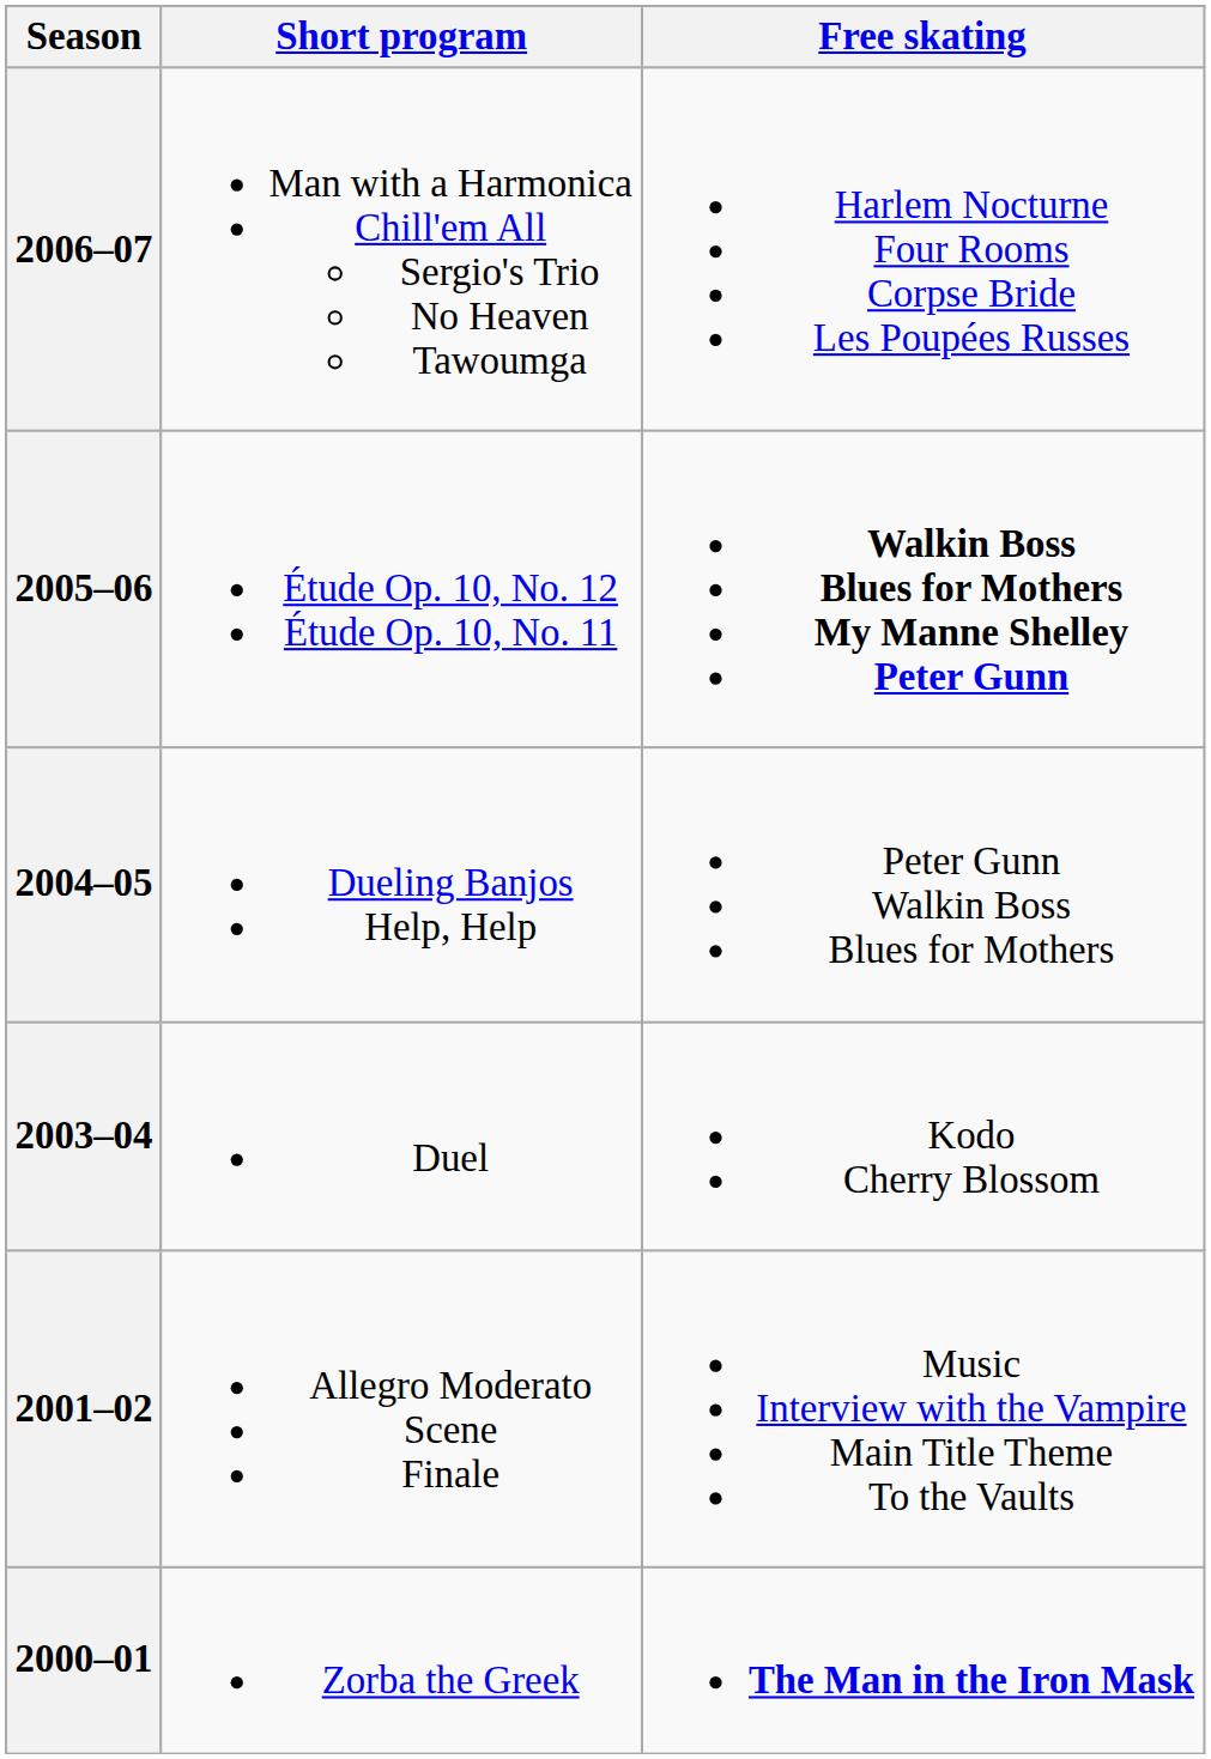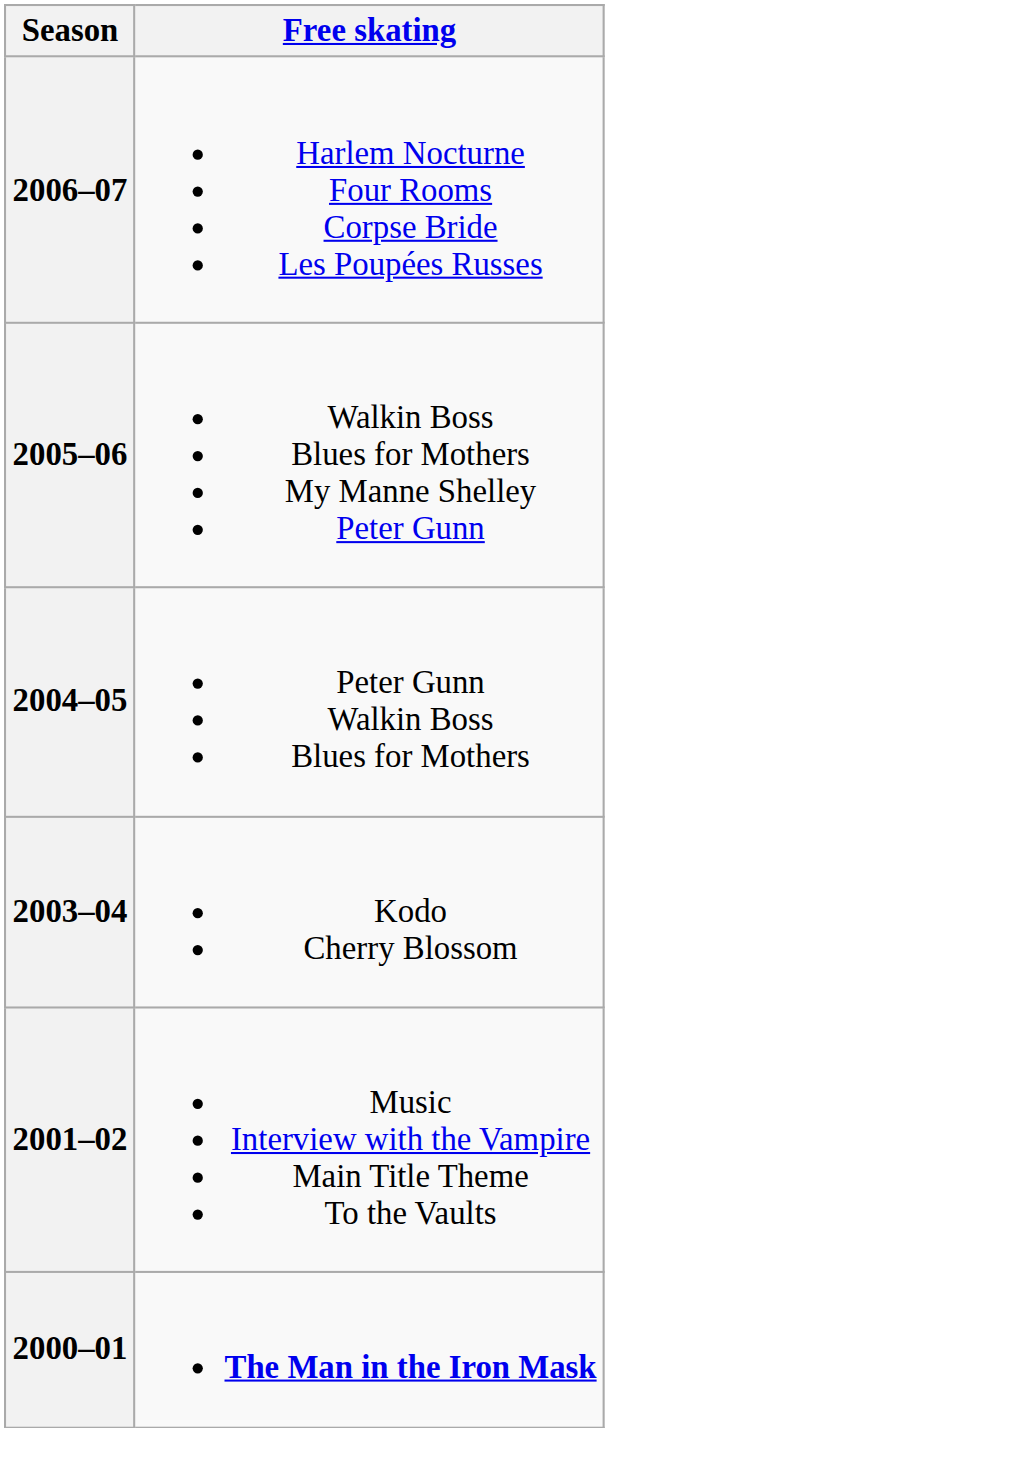 <table class=wikitable style=text-align:center>
 <tr>
 <th>Season</th>
-<th><a href='#'>Short program</a></th>
 <th><a href='#'>Free skating</a></th>
 </tr>
 <tr>
 <th>2006–07 <br> </th>
-<td><br><ul><li>Man with a Harmonica <br></li><li><a href='#'>Chill'em All</a> <br><ul><li>Sergio's Trio</li><li>No Heaven</li><li>Tawoumga</li></ul></li></ul></td>
 <td><br><ul><li><a href='#'>Harlem Nocturne</a> <br></li><li><a href='#'>Four Rooms</a> <br></li><li><a href='#'>Corpse Bride</a> <br></li><li><a href='#'>Les Poupées Russes</a></li></ul></td>
 </tr>
 <tr>
 <th>2005–06 <br> </th>
-<td><br><ul><li><a href='#'>Étude Op. 10, No. 12</a> <br></li><li><a href='#'>Étude Op. 10, No. 11</a> <br></li></ul></td>
-<td><strong><br><ul><li>Walkin Boss <br></li><li>Blues for Mothers <br></li><li>My Manne Shelley <br></li><li><a href='#'>Peter Gunn</a> <br></li></ul></strong></td>
+<td><br><ul><li>Walkin Boss <br></li><li>Blues for Mothers <br></li><li>My Manne Shelley <br></li><li><a href='#'>Peter Gunn</a> <br></li></ul></td>
 </tr>
 <tr>
 <th>2004–05 <br> </th>
-<td><br><ul><li><a href='#'>Dueling Banjos</a></li><li>Help, Help <br></li></ul></td>
 <td><br><ul><li>Peter Gunn <br></li><li>Walkin Boss <br></li><li>Blues for Mothers <br></li></ul></td>
 </tr>
 <tr>
 <th>2003–04 <br> </th>
-<td><br><ul><li>Duel <br></li></ul></td>
 <td><br><ul><li>Kodo <br></li><li>Cherry Blossom <br></li></ul></td>
 </tr>
 <tr>
 <th>2001–02 <br> </th>
-<td><br><ul><li>Allegro Moderato <br></li><li>Scene <br></li><li>Finale <br></li></ul></td>
 <td><br><ul><li>Music <br></li><li><a href='#'>Interview with the Vampire</a> <br></li><li>Main Title Theme <br></li><li>To the Vaults <br></li></ul></td>
 </tr>
 <tr>
 <th>2000–01 <br> </th>
-<td><br><ul><li><a href='#'>Zorba the Greek</a> <br></li></ul></td>
 <td><strong><br><ul><li><a href='#'>The Man in the Iron Mask</a> <br></li></ul></strong></td>
 </tr>
 </table>
